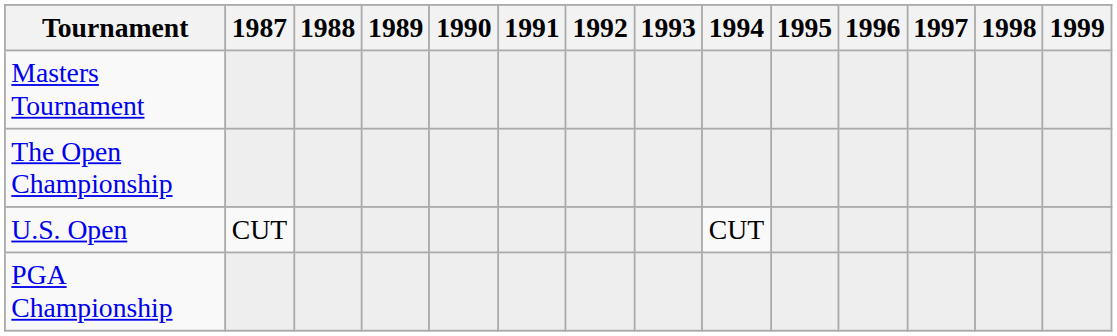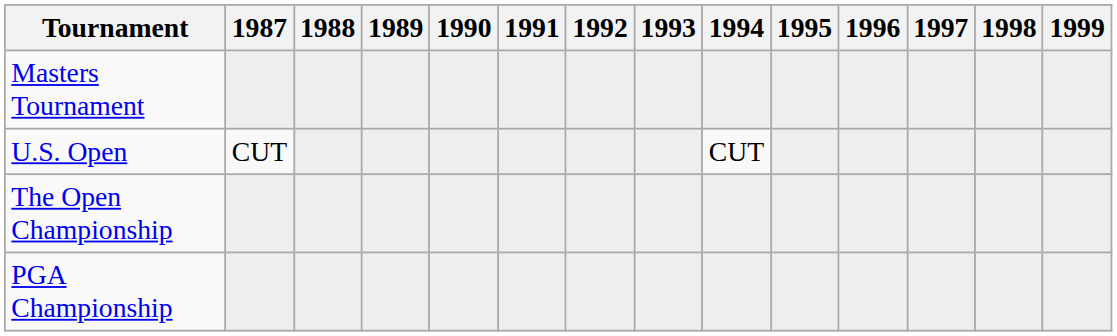 <table class="wikitable" style="font-size:95%;text-align:center;">
 <tr>
 <th>Tournament</th>
 <th>1987</th>
 <th>1988</th>
 <th>1989</th>
 <th>1990</th>
 <th>1991</th>
 <th>1992</th>
 <th>1993</th>
 <th>1994</th>
 <th>1995</th>
 <th>1996</th>
 <th>1997</th>
 <th>1998</th>
 <th>1999</th>
 </tr>
 <tr>
 <td align=left><a href='#'>Masters Tournament</a></td>
 <td style="background:#eeeeee;"></td>
 <td style="background:#eeeeee;"></td>
 <td style="background:#eeeeee;"></td>
 <td style="background:#eeeeee;"></td>
 <td style="background:#eeeeee;"></td>
 <td style="background:#eeeeee;"></td>
 <td style="background:#eeeeee;"></td>
 <td style="background:#eeeeee;"></td>
 <td style="background:#eeeeee;"></td>
 <td style="background:#eeeeee;"></td>
 <td style="background:#eeeeee;"></td>
 <td style="background:#eeeeee;"></td>
 <td style="background:#eeeeee;"></td>
 </tr>
 <tr>
+<td align=left><a href='#'>U.S. Open</a></td>
+<td>CUT</td>
+<td style="background:#eeeeee;"></td>
+<td style="background:#eeeeee;"></td>
+<td style="background:#eeeeee;"></td>
+<td style="background:#eeeeee;"></td>
+<td style="background:#eeeeee;"></td>
+<td style="background:#eeeeee;"></td>
+<td>CUT</td>
+<td style="background:#eeeeee;"></td>
+<td style="background:#eeeeee;"></td>
+<td style="background:#eeeeee;"></td>
+<td style="background:#eeeeee;"></td>
+<td style="background:#eeeeee;"></td>
+</tr>
+<tr>
 <td align=left><a href='#'>The Open Championship</a></td>
 <td style="background:#eeeeee;"></td>
 <td style="background:#eeeeee;"></td>
 <td style="background:#eeeeee;"></td>
 <td style="background:#eeeeee;"></td>
 <td style="background:#eeeeee;"></td>
 <td style="background:#eeeeee;"></td>
 <td style="background:#eeeeee;"></td>
 <td style="background:#eeeeee;"></td>
-<td style="background:#eeeeee;"></td>
-<td style="background:#eeeeee;"></td>
-<td style="background:#eeeeee;"></td>
-<td style="background:#eeeeee;"></td>
-<td style="background:#eeeeee;"></td>
-</tr>
-<tr>
-<td align=left><a href='#'>U.S. Open</a></td>
-<td>CUT</td>
-<td style="background:#eeeeee;"></td>
-<td style="background:#eeeeee;"></td>
-<td style="background:#eeeeee;"></td>
-<td style="background:#eeeeee;"></td>
-<td style="background:#eeeeee;"></td>
-<td style="background:#eeeeee;"></td>
-<td>CUT</td>
 <td style="background:#eeeeee;"></td>
 <td style="background:#eeeeee;"></td>
 <td style="background:#eeeeee;"></td>
 <td style="background:#eeeeee;"></td>
 <td style="background:#eeeeee;"></td>
 </tr>
 <tr>
 <td align=left><a href='#'>PGA Championship</a></td>
 <td style="background:#eeeeee;"></td>
 <td style="background:#eeeeee;"></td>
 <td style="background:#eeeeee;"></td>
 <td style="background:#eeeeee;"></td>
 <td style="background:#eeeeee;"></td>
 <td style="background:#eeeeee;"></td>
 <td style="background:#eeeeee;"></td>
 <td style="background:#eeeeee;"></td>
 <td style="background:#eeeeee;"></td>
 <td style="background:#eeeeee;"></td>
 <td style="background:#eeeeee;"></td>
 <td style="background:#eeeeee;"></td>
 <td style="background:#eeeeee;"></td>
 </tr>
 </table>
